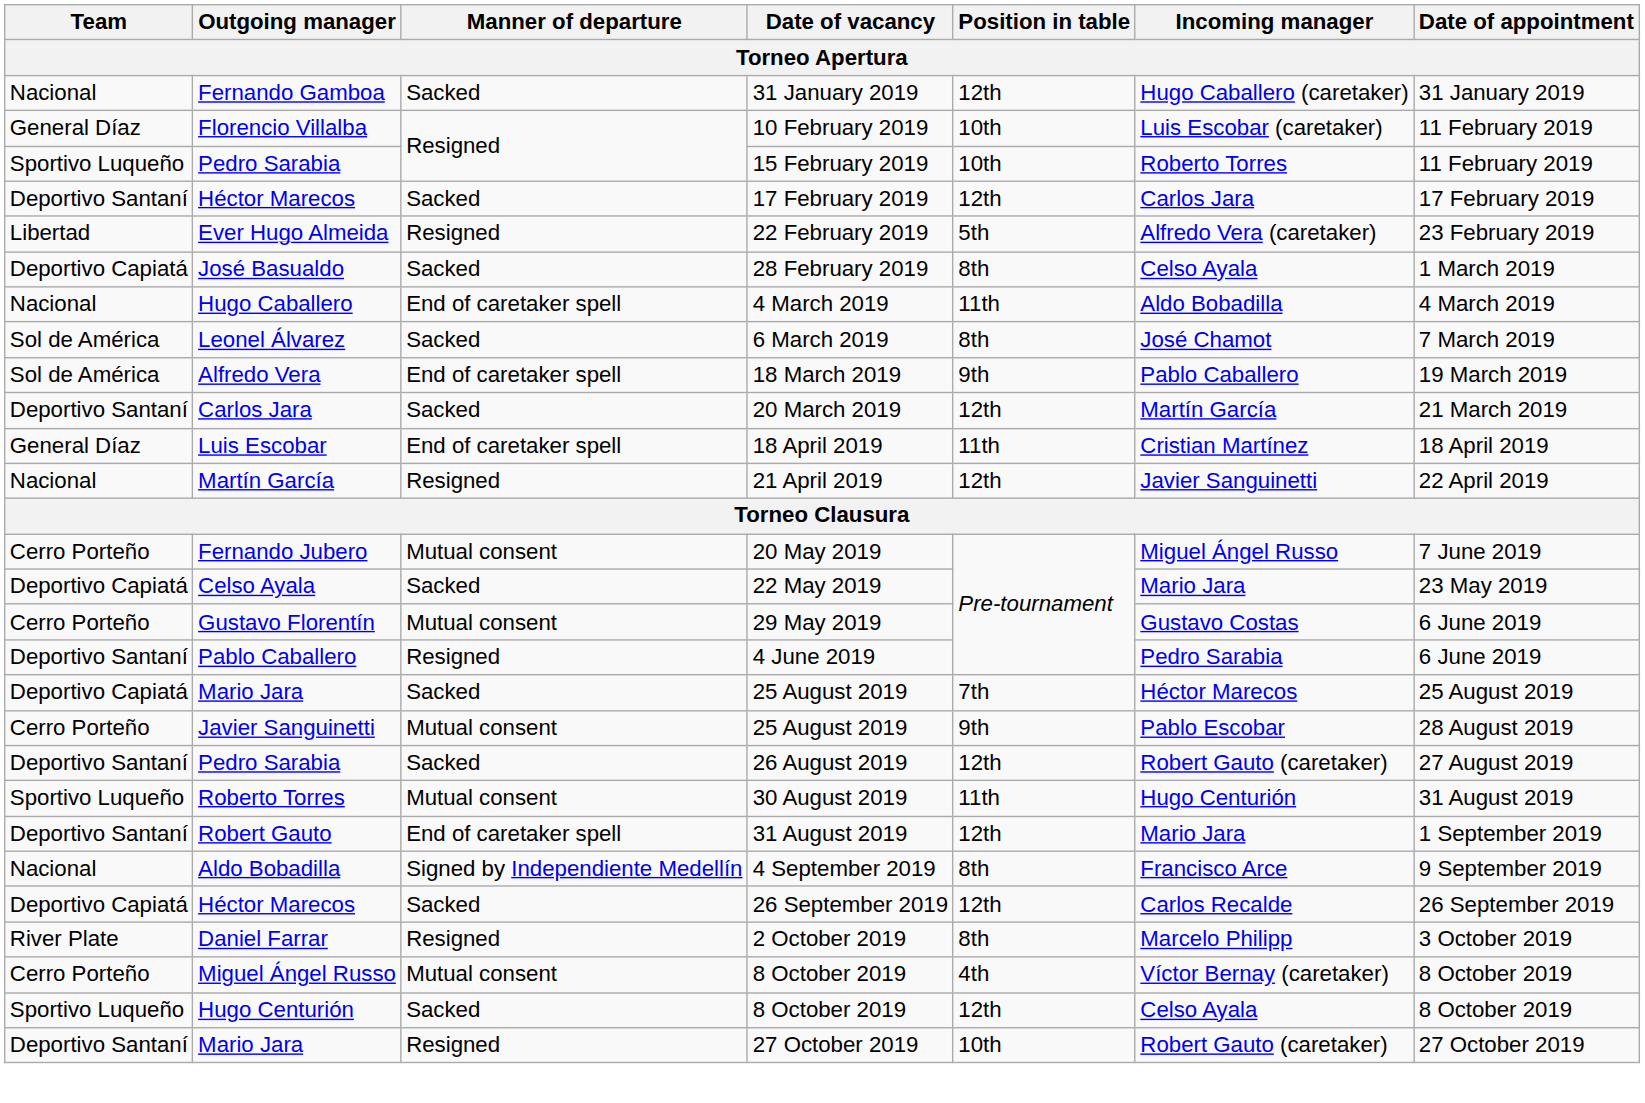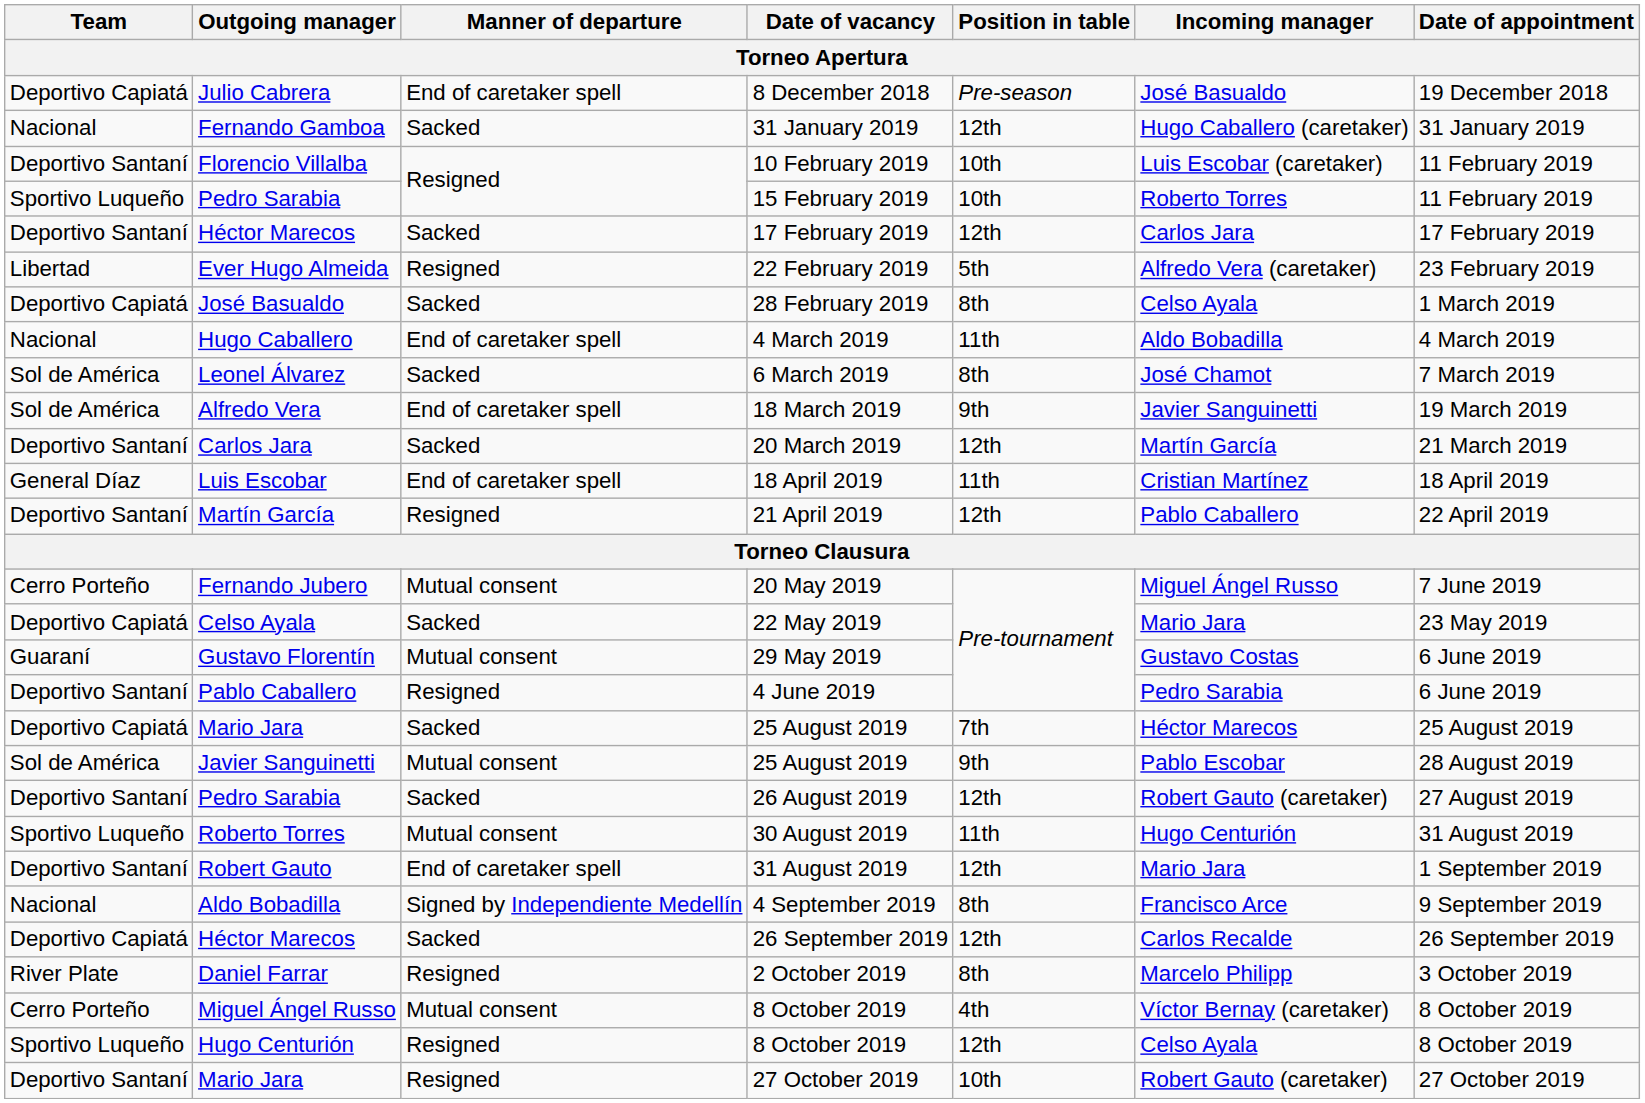 <table class="wikitable sortable">
 <tr>
 <th>Team</th>
 <th>Outgoing manager</th>
 <th>Manner of departure</th>
 <th>Date of vacancy</th>
 <th>Position in table</th>
 <th>Incoming manager</th>
 <th>Date of appointment</th>
 </tr>
 <tr>
 <th colspan=7>Torneo Apertura</th>
 </tr>
 <tr>
+<td>Deportivo Capiatá</td>
+<td> <a href='#'>Julio Cabrera</a></td>
+<td>End of caretaker spell</td>
+<td>8 December 2018</td>
+<td><em>Pre-season</em></td>
+<td> <a href='#'>José Basualdo</a></td>
+<td>19 December 2018</td>
+</tr>
+<tr>
 <td>Nacional</td>
 <td> <a href='#'>Fernando Gamboa</a></td>
 <td>Sacked</td>
 <td>31 January 2019</td>
 <td>12th</td>
 <td> <a href='#'>Hugo Caballero</a> (caretaker)</td>
 <td>31 January 2019</td>
 </tr>
 <tr>
-<td>General Díaz</td>
+<td>Deportivo Santaní</td>
 <td> <a href='#'>Florencio Villalba</a></td>
 <td rowspan=2>Resigned</td>
 <td>10 February 2019</td>
 <td>10th</td>
 <td> <a href='#'>Luis Escobar</a> (caretaker)</td>
 <td>11 February 2019</td>
 </tr>
 <tr>
 <td>Sportivo Luqueño</td>
 <td> <a href='#'>Pedro Sarabia</a></td>
 <td>15 February 2019</td>
 <td>10th</td>
 <td> <a href='#'>Roberto Torres</a></td>
 <td>11 February 2019</td>
 </tr>
 <tr>
 <td>Deportivo Santaní</td>
 <td> <a href='#'>Héctor Marecos</a></td>
 <td>Sacked</td>
 <td>17 February 2019</td>
 <td>12th</td>
 <td> <a href='#'>Carlos Jara</a></td>
 <td>17 February 2019</td>
 </tr>
 <tr>
 <td>Libertad</td>
 <td> <a href='#'>Ever Hugo Almeida</a></td>
 <td>Resigned</td>
 <td>22 February 2019</td>
 <td>5th</td>
 <td> <a href='#'>Alfredo Vera</a> (caretaker)</td>
 <td>23 February 2019</td>
 </tr>
 <tr>
 <td>Deportivo Capiatá</td>
 <td> <a href='#'>José Basualdo</a></td>
 <td>Sacked</td>
 <td>28 February 2019</td>
 <td>8th</td>
 <td> <a href='#'>Celso Ayala</a></td>
 <td>1 March 2019</td>
 </tr>
 <tr>
 <td>Nacional</td>
 <td> <a href='#'>Hugo Caballero</a></td>
 <td>End of caretaker spell</td>
 <td>4 March 2019</td>
 <td>11th</td>
 <td> <a href='#'>Aldo Bobadilla</a></td>
 <td>4 March 2019</td>
 </tr>
 <tr>
 <td>Sol de América</td>
 <td> <a href='#'>Leonel Álvarez</a></td>
 <td>Sacked</td>
 <td>6 March 2019</td>
 <td>8th</td>
 <td> <a href='#'>José Chamot</a></td>
 <td>7 March 2019</td>
 </tr>
 <tr>
 <td>Sol de América</td>
 <td> <a href='#'>Alfredo Vera</a></td>
 <td>End of caretaker spell</td>
 <td>18 March 2019</td>
 <td>9th</td>
-<td> <a href='#'>Pablo Caballero</a></td>
+<td> <a href='#'>Javier Sanguinetti</a></td>
 <td>19 March 2019</td>
 </tr>
 <tr>
 <td>Deportivo Santaní</td>
 <td> <a href='#'>Carlos Jara</a></td>
 <td>Sacked</td>
 <td>20 March 2019</td>
 <td>12th</td>
 <td> <a href='#'>Martín García</a></td>
 <td>21 March 2019</td>
 </tr>
 <tr>
 <td>General Díaz</td>
 <td> <a href='#'>Luis Escobar</a></td>
 <td>End of caretaker spell</td>
 <td>18 April 2019</td>
 <td>11th</td>
 <td> <a href='#'>Cristian Martínez</a></td>
 <td>18 April 2019</td>
 </tr>
 <tr>
-<td>Nacional</td>
+<td>Deportivo Santaní</td>
 <td> <a href='#'>Martín García</a></td>
 <td>Resigned</td>
 <td>21 April 2019</td>
 <td>12th</td>
-<td> <a href='#'>Javier Sanguinetti</a></td>
+<td> <a href='#'>Pablo Caballero</a></td>
 <td>22 April 2019</td>
 </tr>
 <tr>
 <th colspan=7>Torneo Clausura</th>
 </tr>
 <tr>
 <td>Cerro Porteño</td>
 <td> <a href='#'>Fernando Jubero</a></td>
 <td>Mutual consent</td>
 <td>20 May 2019</td>
 <td rowspan=4><em>Pre-tournament</em></td>
 <td> <a href='#'>Miguel Ángel Russo</a></td>
 <td>7 June 2019</td>
 </tr>
 <tr>
 <td>Deportivo Capiatá</td>
 <td> <a href='#'>Celso Ayala</a></td>
 <td>Sacked</td>
 <td>22 May 2019</td>
 <td> <a href='#'>Mario Jara</a></td>
 <td>23 May 2019</td>
 </tr>
 <tr>
-<td>Cerro Porteño</td>
+<td>Guaraní</td>
 <td> <a href='#'>Gustavo Florentín</a></td>
 <td>Mutual consent</td>
 <td>29 May 2019</td>
 <td> <a href='#'>Gustavo Costas</a></td>
 <td>6 June 2019</td>
 </tr>
 <tr>
 <td>Deportivo Santaní</td>
 <td> <a href='#'>Pablo Caballero</a></td>
 <td>Resigned</td>
 <td>4 June 2019</td>
 <td> <a href='#'>Pedro Sarabia</a></td>
 <td>6 June 2019</td>
 </tr>
 <tr>
 <td>Deportivo Capiatá</td>
 <td> <a href='#'>Mario Jara</a></td>
 <td>Sacked</td>
 <td>25 August 2019</td>
 <td>7th</td>
 <td> <a href='#'>Héctor Marecos</a></td>
 <td>25 August 2019</td>
 </tr>
 <tr>
-<td>Cerro Porteño</td>
+<td>Sol de América</td>
 <td> <a href='#'>Javier Sanguinetti</a></td>
 <td>Mutual consent</td>
 <td>25 August 2019</td>
 <td>9th</td>
 <td> <a href='#'>Pablo Escobar</a></td>
 <td>28 August 2019</td>
 </tr>
 <tr>
 <td>Deportivo Santaní</td>
 <td> <a href='#'>Pedro Sarabia</a></td>
 <td>Sacked</td>
 <td>26 August 2019</td>
 <td>12th</td>
 <td> <a href='#'>Robert Gauto</a> (caretaker)</td>
 <td>27 August 2019</td>
 </tr>
 <tr>
 <td>Sportivo Luqueño</td>
 <td> <a href='#'>Roberto Torres</a></td>
 <td>Mutual consent</td>
 <td>30 August 2019</td>
 <td>11th</td>
 <td> <a href='#'>Hugo Centurión</a></td>
 <td>31 August 2019</td>
 </tr>
 <tr>
 <td>Deportivo Santaní</td>
 <td> <a href='#'>Robert Gauto</a></td>
 <td>End of caretaker spell</td>
 <td>31 August 2019</td>
 <td>12th</td>
 <td> <a href='#'>Mario Jara</a></td>
 <td>1 September 2019</td>
 </tr>
 <tr>
 <td>Nacional</td>
 <td> <a href='#'>Aldo Bobadilla</a></td>
 <td>Signed by <a href='#'>Independiente Medellín</a></td>
 <td>4 September 2019</td>
 <td>8th</td>
 <td> <a href='#'>Francisco Arce</a></td>
 <td>9 September 2019</td>
 </tr>
 <tr>
 <td>Deportivo Capiatá</td>
 <td> <a href='#'>Héctor Marecos</a></td>
 <td>Sacked</td>
 <td>26 September 2019</td>
 <td>12th</td>
 <td> <a href='#'>Carlos Recalde</a></td>
 <td>26 September 2019</td>
 </tr>
 <tr>
 <td>River Plate</td>
 <td> <a href='#'>Daniel Farrar</a></td>
 <td>Resigned</td>
 <td>2 October 2019</td>
 <td>8th</td>
 <td> <a href='#'>Marcelo Philipp</a></td>
 <td>3 October 2019</td>
 </tr>
 <tr>
 <td>Cerro Porteño</td>
 <td> <a href='#'>Miguel Ángel Russo</a></td>
 <td>Mutual consent</td>
 <td>8 October 2019</td>
 <td>4th</td>
 <td> <a href='#'>Víctor Bernay</a> (caretaker)</td>
 <td>8 October 2019</td>
 </tr>
 <tr>
 <td>Sportivo Luqueño</td>
 <td> <a href='#'>Hugo Centurión</a></td>
-<td>Sacked</td>
+<td>Resigned</td>
 <td>8 October 2019</td>
 <td>12th</td>
 <td> <a href='#'>Celso Ayala</a></td>
 <td>8 October 2019</td>
 </tr>
 <tr>
 <td>Deportivo Santaní</td>
 <td> <a href='#'>Mario Jara</a></td>
 <td>Resigned</td>
 <td>27 October 2019</td>
 <td>10th</td>
 <td> <a href='#'>Robert Gauto</a> (caretaker)</td>
 <td>27 October 2019</td>
 </tr>
 </table>
